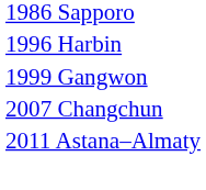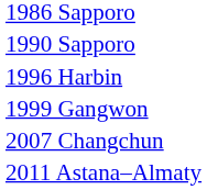 <table>
 <tr>
 <td><a href='#'>1986 Sapporo</a></td>
+<td></td>
+<td></td>
+<td></td>
+</tr>
+<tr>
+<td><a href='#'>1990 Sapporo</a></td>
 <td></td>
 <td></td>
 <td></td>
 </tr>
 <tr>
 <td><a href='#'>1996 Harbin</a></td>
 <td></td>
 <td></td>
 <td></td>
 </tr>
 <tr>
 <td><a href='#'>1999 Gangwon</a></td>
 <td></td>
 <td></td>
 <td></td>
 </tr>
 <tr>
 <td><a href='#'>2007 Changchun</a></td>
 <td></td>
 <td></td>
 <td></td>
 </tr>
 <tr>
 <td><a href='#'>2011 Astana–Almaty</a></td>
 <td></td>
 <td></td>
 <td></td>
 </tr>
 </table>
